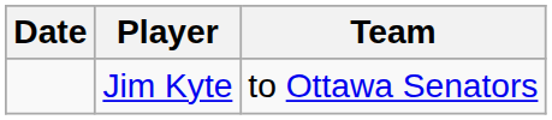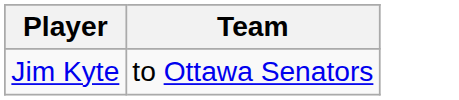 <table class="wikitable">
 <tr>
-<th>Date</th>
 <th>Player</th>
 <th>Team</th>
 </tr>
 <tr>
-<td></td>
 <td><a href='#'>Jim Kyte</a></td>
 <td>to <a href='#'>Ottawa Senators</a></td>
 </tr>
 </table>
